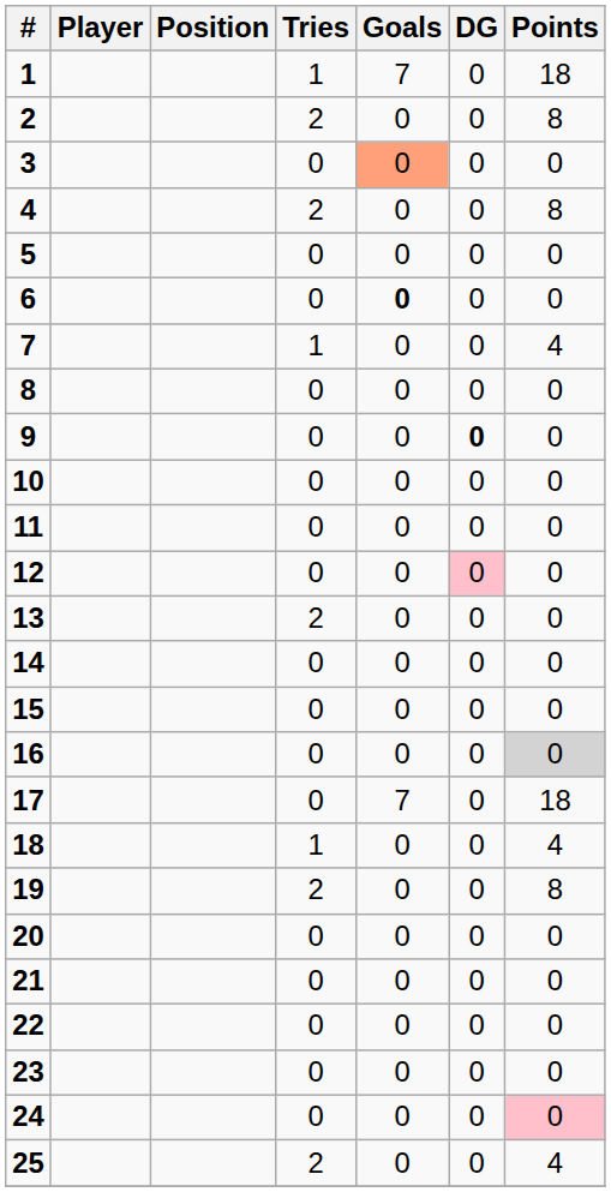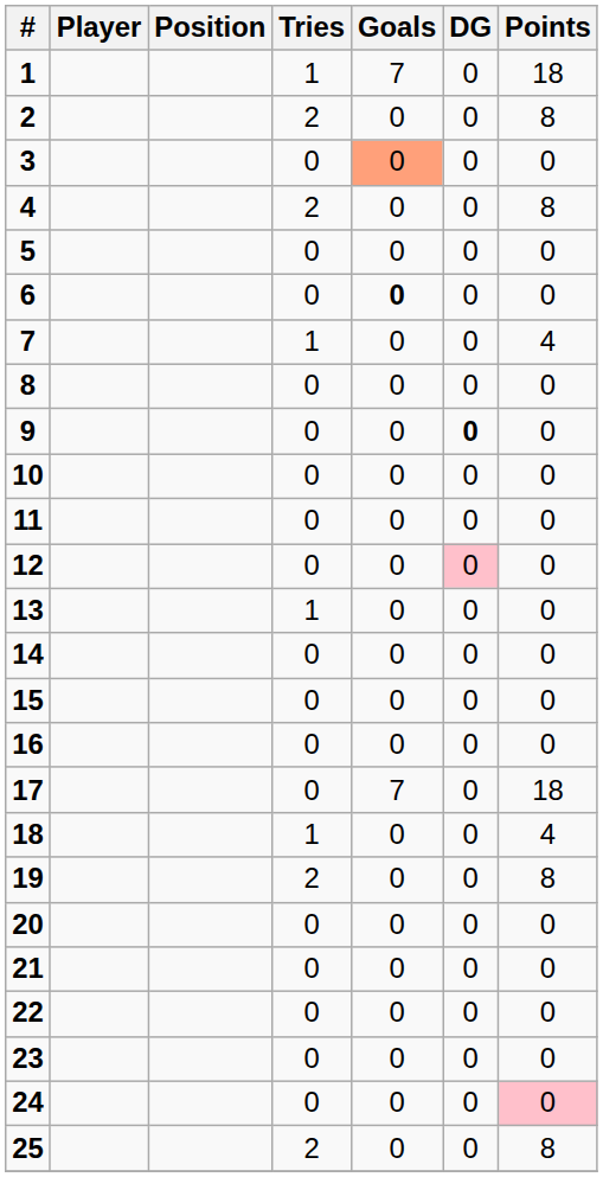 <table class="wikitable sortable" style="text-align:center;">
 <tr>
 <th>#</th>
 <th>Player</th>
 <th>Position</th>
 <th>Tries</th>
 <th>Goals</th>
 <th>DG</th>
 <th>Points</th>
 </tr>
 <tr>
 <td><strong>1</strong></td>
 <td style="text-align:left;"></td>
 <td></td>
 <td>1</td>
 <td>7</td>
 <td>0</td>
 <td>18</td>
 </tr>
 <tr>
 <td><strong>2</strong></td>
 <td style="text-align:left;"></td>
 <td></td>
 <td>2</td>
 <td>0</td>
 <td>0</td>
 <td>8</td>
 </tr>
 <tr>
 <td><strong>3</strong></td>
 <td style="text-align:left;"></td>
 <td></td>
 <td>0</td>
 <td style="background: lightsalmon;">0</td>
 <td>0</td>
 <td>0</td>
 </tr>
 <tr>
 <td><strong>4</strong></td>
 <td style="text-align:left;"></td>
 <td></td>
 <td>2</td>
 <td>0</td>
 <td>0</td>
 <td>8</td>
 </tr>
 <tr>
 <td><strong>5</strong></td>
 <td style="text-align:left;"></td>
 <td></td>
 <td>0</td>
 <td>0</td>
 <td>0</td>
 <td>0</td>
 </tr>
 <tr>
 <td><strong>6</strong></td>
 <td style="text-align:left;"></td>
 <td></td>
 <td>0</td>
 <td><strong>0</strong></td>
 <td>0</td>
 <td>0</td>
 </tr>
 <tr>
 <td><strong>7</strong></td>
 <td style="text-align:left;"></td>
 <td></td>
 <td>1</td>
 <td>0</td>
 <td>0</td>
 <td>4</td>
 </tr>
 <tr>
 <td><strong>8</strong></td>
 <td style="text-align:left;"></td>
 <td></td>
 <td>0</td>
 <td>0</td>
 <td>0</td>
 <td>0</td>
 </tr>
 <tr>
 <td><strong>9</strong></td>
 <td style="text-align:left;"></td>
 <td></td>
 <td>0</td>
 <td>0</td>
 <td><strong>0</strong></td>
 <td>0</td>
 </tr>
 <tr>
 <td><strong>10</strong></td>
 <td style="text-align:left;"></td>
 <td></td>
 <td>0</td>
 <td>0</td>
 <td>0</td>
 <td>0</td>
 </tr>
 <tr>
 <td><strong>11</strong></td>
 <td style="text-align:left;"></td>
 <td></td>
 <td>0</td>
 <td>0</td>
 <td>0</td>
 <td>0</td>
 </tr>
 <tr>
 <td><strong>12</strong></td>
 <td style="text-align:left;"></td>
 <td></td>
 <td>0</td>
 <td>0</td>
 <td style="background: pink;">0</td>
 <td>0</td>
 </tr>
 <tr>
 <td><strong>13</strong></td>
 <td style="text-align:left;"></td>
 <td></td>
-<td>2</td>
+<td>1</td>
 <td>0</td>
 <td>0</td>
 <td>0</td>
 </tr>
 <tr>
 <td><strong>14</strong></td>
 <td style="text-align:left;"></td>
 <td></td>
 <td>0</td>
 <td>0</td>
 <td>0</td>
 <td>0</td>
 </tr>
 <tr>
 <td><strong>15</strong></td>
 <td style="text-align:left;"></td>
 <td></td>
 <td>0</td>
 <td>0</td>
 <td>0</td>
 <td>0</td>
 </tr>
 <tr>
 <td><strong>16</strong></td>
 <td style="text-align:left;"></td>
 <td></td>
 <td>0</td>
 <td>0</td>
 <td>0</td>
-<td style="background: lightgrey;">0</td>
+<td>0</td>
 </tr>
 <tr>
 <td><strong>17</strong></td>
 <td style="text-align:left;"></td>
 <td></td>
 <td>0</td>
 <td>7</td>
 <td>0</td>
 <td>18</td>
 </tr>
 <tr>
 <td><strong>18</strong></td>
 <td style="text-align:left;"></td>
 <td></td>
 <td>1</td>
 <td>0</td>
 <td>0</td>
 <td>4</td>
 </tr>
 <tr>
 <td><strong>19</strong></td>
 <td style="text-align:left;"></td>
 <td></td>
 <td>2</td>
 <td>0</td>
 <td>0</td>
 <td>8</td>
 </tr>
 <tr>
 <td><strong>20</strong></td>
 <td style="text-align:left;"></td>
 <td></td>
 <td>0</td>
 <td>0</td>
 <td>0</td>
 <td>0</td>
 </tr>
 <tr>
 <td><strong>21</strong></td>
 <td style="text-align:left;"></td>
 <td></td>
 <td>0</td>
 <td>0</td>
 <td>0</td>
 <td>0</td>
 </tr>
 <tr>
 <td><strong>22</strong></td>
 <td style="text-align:left;"></td>
 <td></td>
 <td>0</td>
 <td>0</td>
 <td>0</td>
 <td>0</td>
 </tr>
 <tr>
 <td><strong>23</strong></td>
 <td style="text-align:left;"></td>
 <td></td>
 <td>0</td>
 <td>0</td>
 <td>0</td>
 <td>0</td>
 </tr>
 <tr>
 <td><strong>24</strong></td>
 <td style="text-align:left;"></td>
 <td></td>
 <td>0</td>
 <td>0</td>
 <td>0</td>
 <td style="background: pink;">0</td>
 </tr>
 <tr>
 <td><strong>25</strong></td>
 <td style="text-align:left;"></td>
 <td></td>
 <td>2</td>
 <td>0</td>
 <td>0</td>
-<td>4</td>
+<td>8</td>
 </tr>
 <tr>
 </tr>
 </table>
